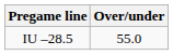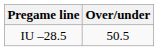 <table class="wikitable">
 <tr align="center">
 <th style=>Pregame line</th>
 <th style=>Over/under</th>
 </tr>
 <tr align="center">
 <td>IU –28.5</td>
-<td>55.0</td>
+<td>50.5</td>
 </tr>
 </table>
